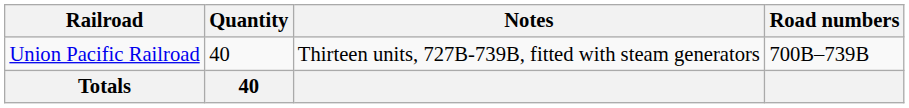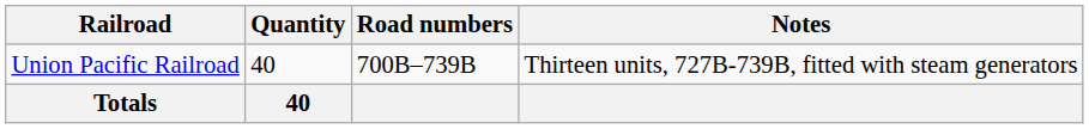 <table class="wikitable">
 <tr>
 <th>Railroad</th>
 <th>Quantity</th>
+<th>Road numbers</th>
 <th>Notes</th>
-<th>Road numbers</th>
 </tr>
 <tr>
 <td><a href='#'>Union Pacific Railroad</a></td>
 <td>40</td>
+<td>700B–739B</td>
 <td>Thirteen units, 727B-739B, fitted with steam generators</td>
-<td>700B–739B</td>
 </tr>
 <tr>
 <th>Totals</th>
 <th>40</th>
 <th></th>
 <th></th>
 </tr>
 </table>
